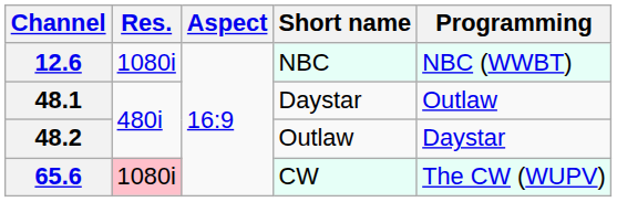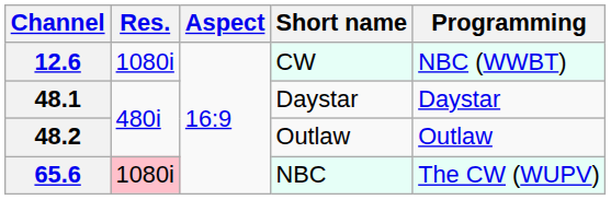 <table class="wikitable">
 <tr>
 <th scope = "col"><a href='#'>Channel</a></th>
 <th scope = "col"><a href='#'>Res.</a></th>
 <th scope = "col"><a href='#'>Aspect</a></th>
 <th scope = "col">Short name</th>
 <th scope = "col">Programming</th>
 </tr>
 <tr>
 <th scope = "row"><a href='#'>12.6</a></th>
 <td><a href='#'>1080i</a></td>
 <td rowspan=4><a href='#'>16:9</a></td>
-<td style="background-color: #E6FFF7;">NBC</td>
+<td style="background-color: #E6FFF7;">CW</td>
 <td style="background-color: #E6FFF7;"><a href='#'>NBC</a> (<a href='#'>WWBT</a>)</td>
 </tr>
 <tr>
 <th scope = "row">48.1</th>
 <td rowspan=2><a href='#'>480i</a></td>
 <td>Daystar</td>
-<td><a href='#'>Outlaw</a></td>
+<td><a href='#'>Daystar</a></td>
 </tr>
 <tr>
 <th scope = "row">48.2</th>
 <td>Outlaw</td>
-<td><a href='#'>Daystar</a></td>
+<td><a href='#'>Outlaw</a></td>
 </tr>
 <tr>
 <th scope = "row"><a href='#'>65.6</a></th>
 <td style="background: pink;">1080i</td>
-<td style="background-color: #E6FFF7;">CW</td>
+<td style="background-color: #E6FFF7;">NBC</td>
 <td style="background-color: #E6FFF7;"><a href='#'>The CW</a> (<a href='#'>WUPV</a>)</td>
 </tr>
 </table>
